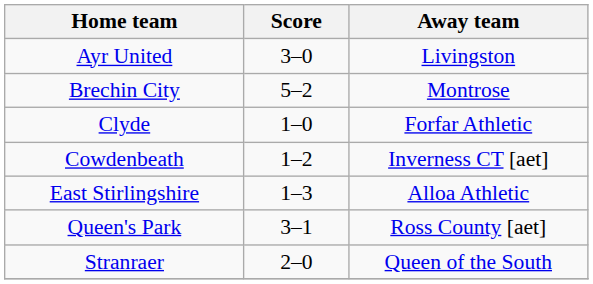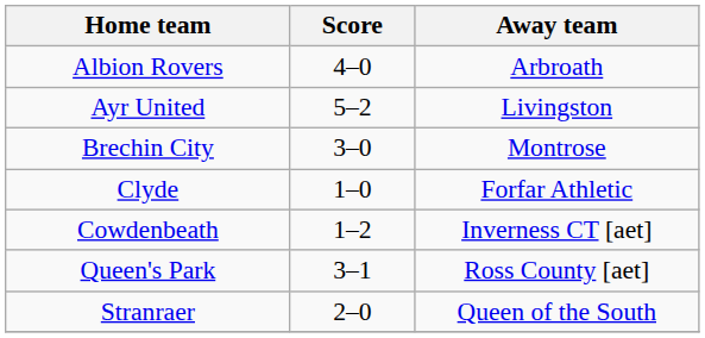 <table class="wikitable" style="text-align: center">
 <tr>
 <th width=170>Home team</th>
 <th width=70>Score</th>
 <th width=170>Away team</th>
 </tr>
 <tr>
+<td><a href='#'>Albion Rovers</a></td>
+<td>4–0</td>
+<td><a href='#'>Arbroath</a></td>
+</tr>
+<tr>
 <td><a href='#'>Ayr United</a></td>
-<td>3–0</td>
+<td>5–2</td>
 <td><a href='#'>Livingston</a></td>
 </tr>
 <tr>
 <td><a href='#'>Brechin City</a></td>
-<td>5–2</td>
+<td>3–0</td>
 <td><a href='#'>Montrose</a></td>
 </tr>
 <tr>
 <td><a href='#'>Clyde</a></td>
 <td>1–0</td>
 <td><a href='#'>Forfar Athletic</a></td>
 </tr>
 <tr>
 <td><a href='#'>Cowdenbeath</a></td>
 <td>1–2</td>
 <td><a href='#'>Inverness CT</a> [aet]</td>
-</tr>
-<tr>
-<td><a href='#'>East Stirlingshire</a></td>
-<td>1–3</td>
-<td><a href='#'>Alloa Athletic</a></td>
 </tr>
 <tr>
 <td><a href='#'>Queen's Park</a></td>
 <td>3–1</td>
 <td><a href='#'>Ross County</a> [aet]</td>
 </tr>
 <tr>
 <td><a href='#'>Stranraer</a></td>
 <td>2–0</td>
 <td><a href='#'>Queen of the South</a></td>
 </tr>
 <tr>
 </tr>
 </table>
